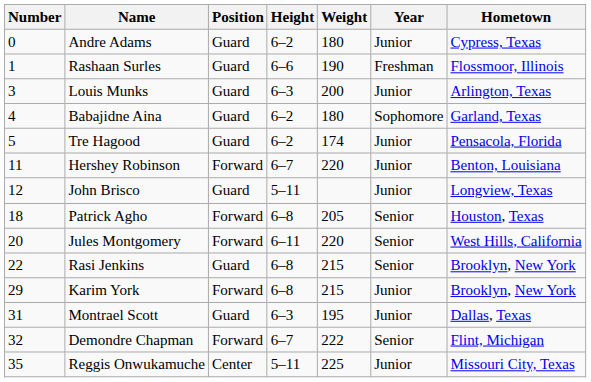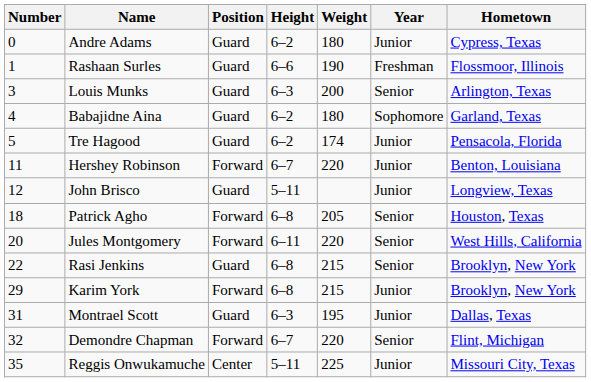 <table class="wikitable sortable" style="font-size: 95%;">
 <tr>
 <th>Number</th>
 <th>Name</th>
 <th>Position</th>
 <th>Height</th>
 <th>Weight</th>
 <th>Year</th>
 <th>Hometown</th>
 </tr>
 <tr>
 <td>0</td>
 <td>Andre Adams</td>
 <td>Guard</td>
 <td>6–2</td>
 <td>180</td>
 <td>Junior</td>
 <td><a href='#'>Cypress, Texas</a></td>
 </tr>
 <tr>
 <td>1</td>
 <td>Rashaan Surles</td>
 <td>Guard</td>
 <td>6–6</td>
 <td>190</td>
 <td>Freshman</td>
 <td><a href='#'>Flossmoor, Illinois</a></td>
 </tr>
 <tr>
 <td>3</td>
 <td>Louis Munks</td>
 <td>Guard</td>
 <td>6–3</td>
 <td>200</td>
-<td>Junior</td>
+<td>Senior</td>
 <td><a href='#'>Arlington, Texas</a></td>
 </tr>
 <tr>
 <td>4</td>
 <td>Babajidne Aina</td>
 <td>Guard</td>
 <td>6–2</td>
 <td>180</td>
 <td>Sophomore</td>
 <td><a href='#'>Garland, Texas</a></td>
 </tr>
 <tr>
 <td>5</td>
 <td>Tre Hagood</td>
 <td>Guard</td>
 <td>6–2</td>
 <td>174</td>
 <td>Junior</td>
 <td><a href='#'>Pensacola, Florida</a></td>
 </tr>
 <tr>
 <td>11</td>
 <td>Hershey Robinson</td>
 <td>Forward</td>
 <td>6–7</td>
 <td>220</td>
 <td>Junior</td>
 <td><a href='#'>Benton, Louisiana</a></td>
 </tr>
 <tr>
 <td>12</td>
 <td>John Brisco</td>
 <td>Guard</td>
 <td>5–11</td>
 <td></td>
 <td>Junior</td>
 <td><a href='#'>Longview, Texas</a></td>
 </tr>
 <tr>
 <td>18</td>
 <td>Patrick Agho</td>
 <td>Forward</td>
 <td>6–8</td>
 <td>205</td>
 <td>Senior</td>
 <td><a href='#'>Houston</a>, <a href='#'>Texas</a></td>
 </tr>
 <tr>
 <td>20</td>
 <td>Jules Montgomery</td>
 <td>Forward</td>
 <td>6–11</td>
 <td>220</td>
 <td>Senior</td>
 <td><a href='#'>West Hills, California</a></td>
 </tr>
 <tr>
 <td>22</td>
 <td>Rasi Jenkins</td>
 <td>Guard</td>
 <td>6–8</td>
 <td>215</td>
 <td>Senior</td>
 <td><a href='#'>Brooklyn</a>, <a href='#'>New York</a></td>
 </tr>
 <tr>
 <td>29</td>
 <td>Karim York</td>
 <td>Forward</td>
 <td>6–8</td>
 <td>215</td>
 <td>Junior</td>
 <td><a href='#'>Brooklyn</a>, <a href='#'>New York</a></td>
 </tr>
 <tr>
 <td>31</td>
 <td>Montrael Scott</td>
 <td>Guard</td>
 <td>6–3</td>
 <td>195</td>
 <td>Junior</td>
 <td><a href='#'>Dallas</a>, <a href='#'>Texas</a></td>
 </tr>
 <tr>
 <td>32</td>
 <td>Demondre Chapman</td>
 <td>Forward</td>
 <td>6–7</td>
-<td>222</td>
+<td>220</td>
 <td>Senior</td>
 <td><a href='#'>Flint, Michigan</a></td>
 </tr>
 <tr>
 <td>35</td>
 <td>Reggis Onwukamuche</td>
 <td>Center</td>
 <td>5–11</td>
 <td>225</td>
 <td>Junior</td>
 <td><a href='#'>Missouri City, Texas</a></td>
 </tr>
 </table>
